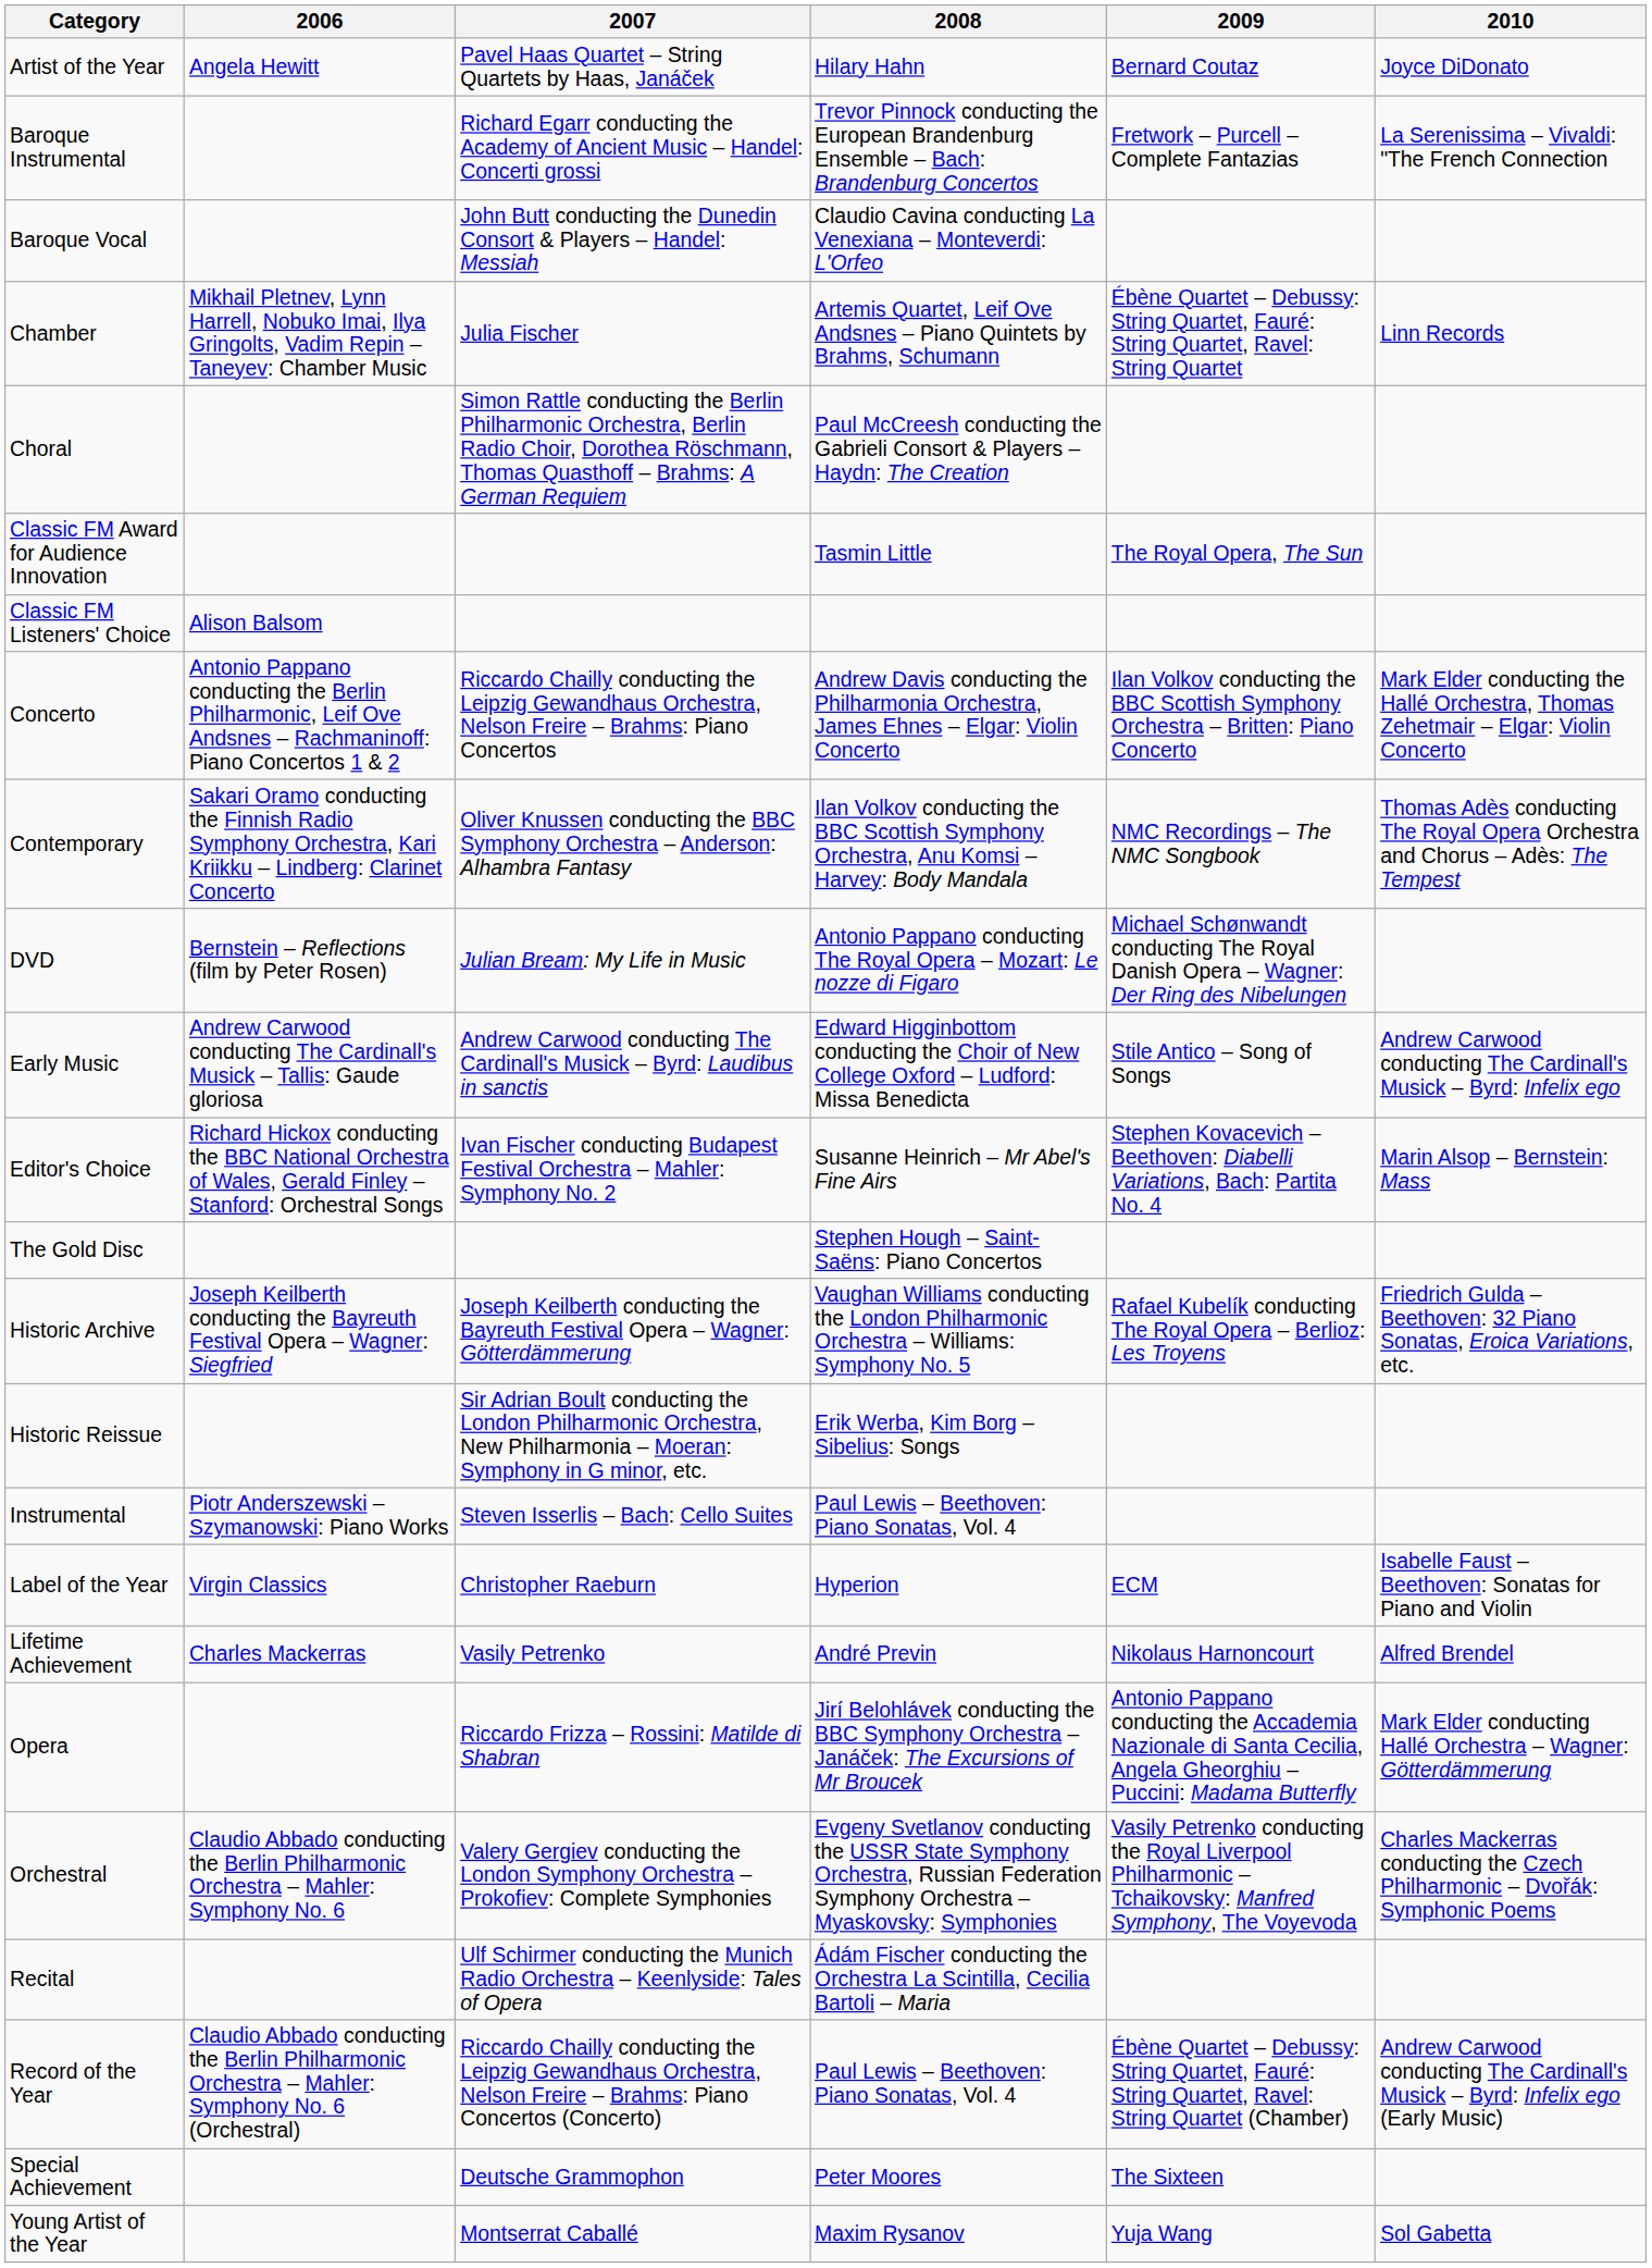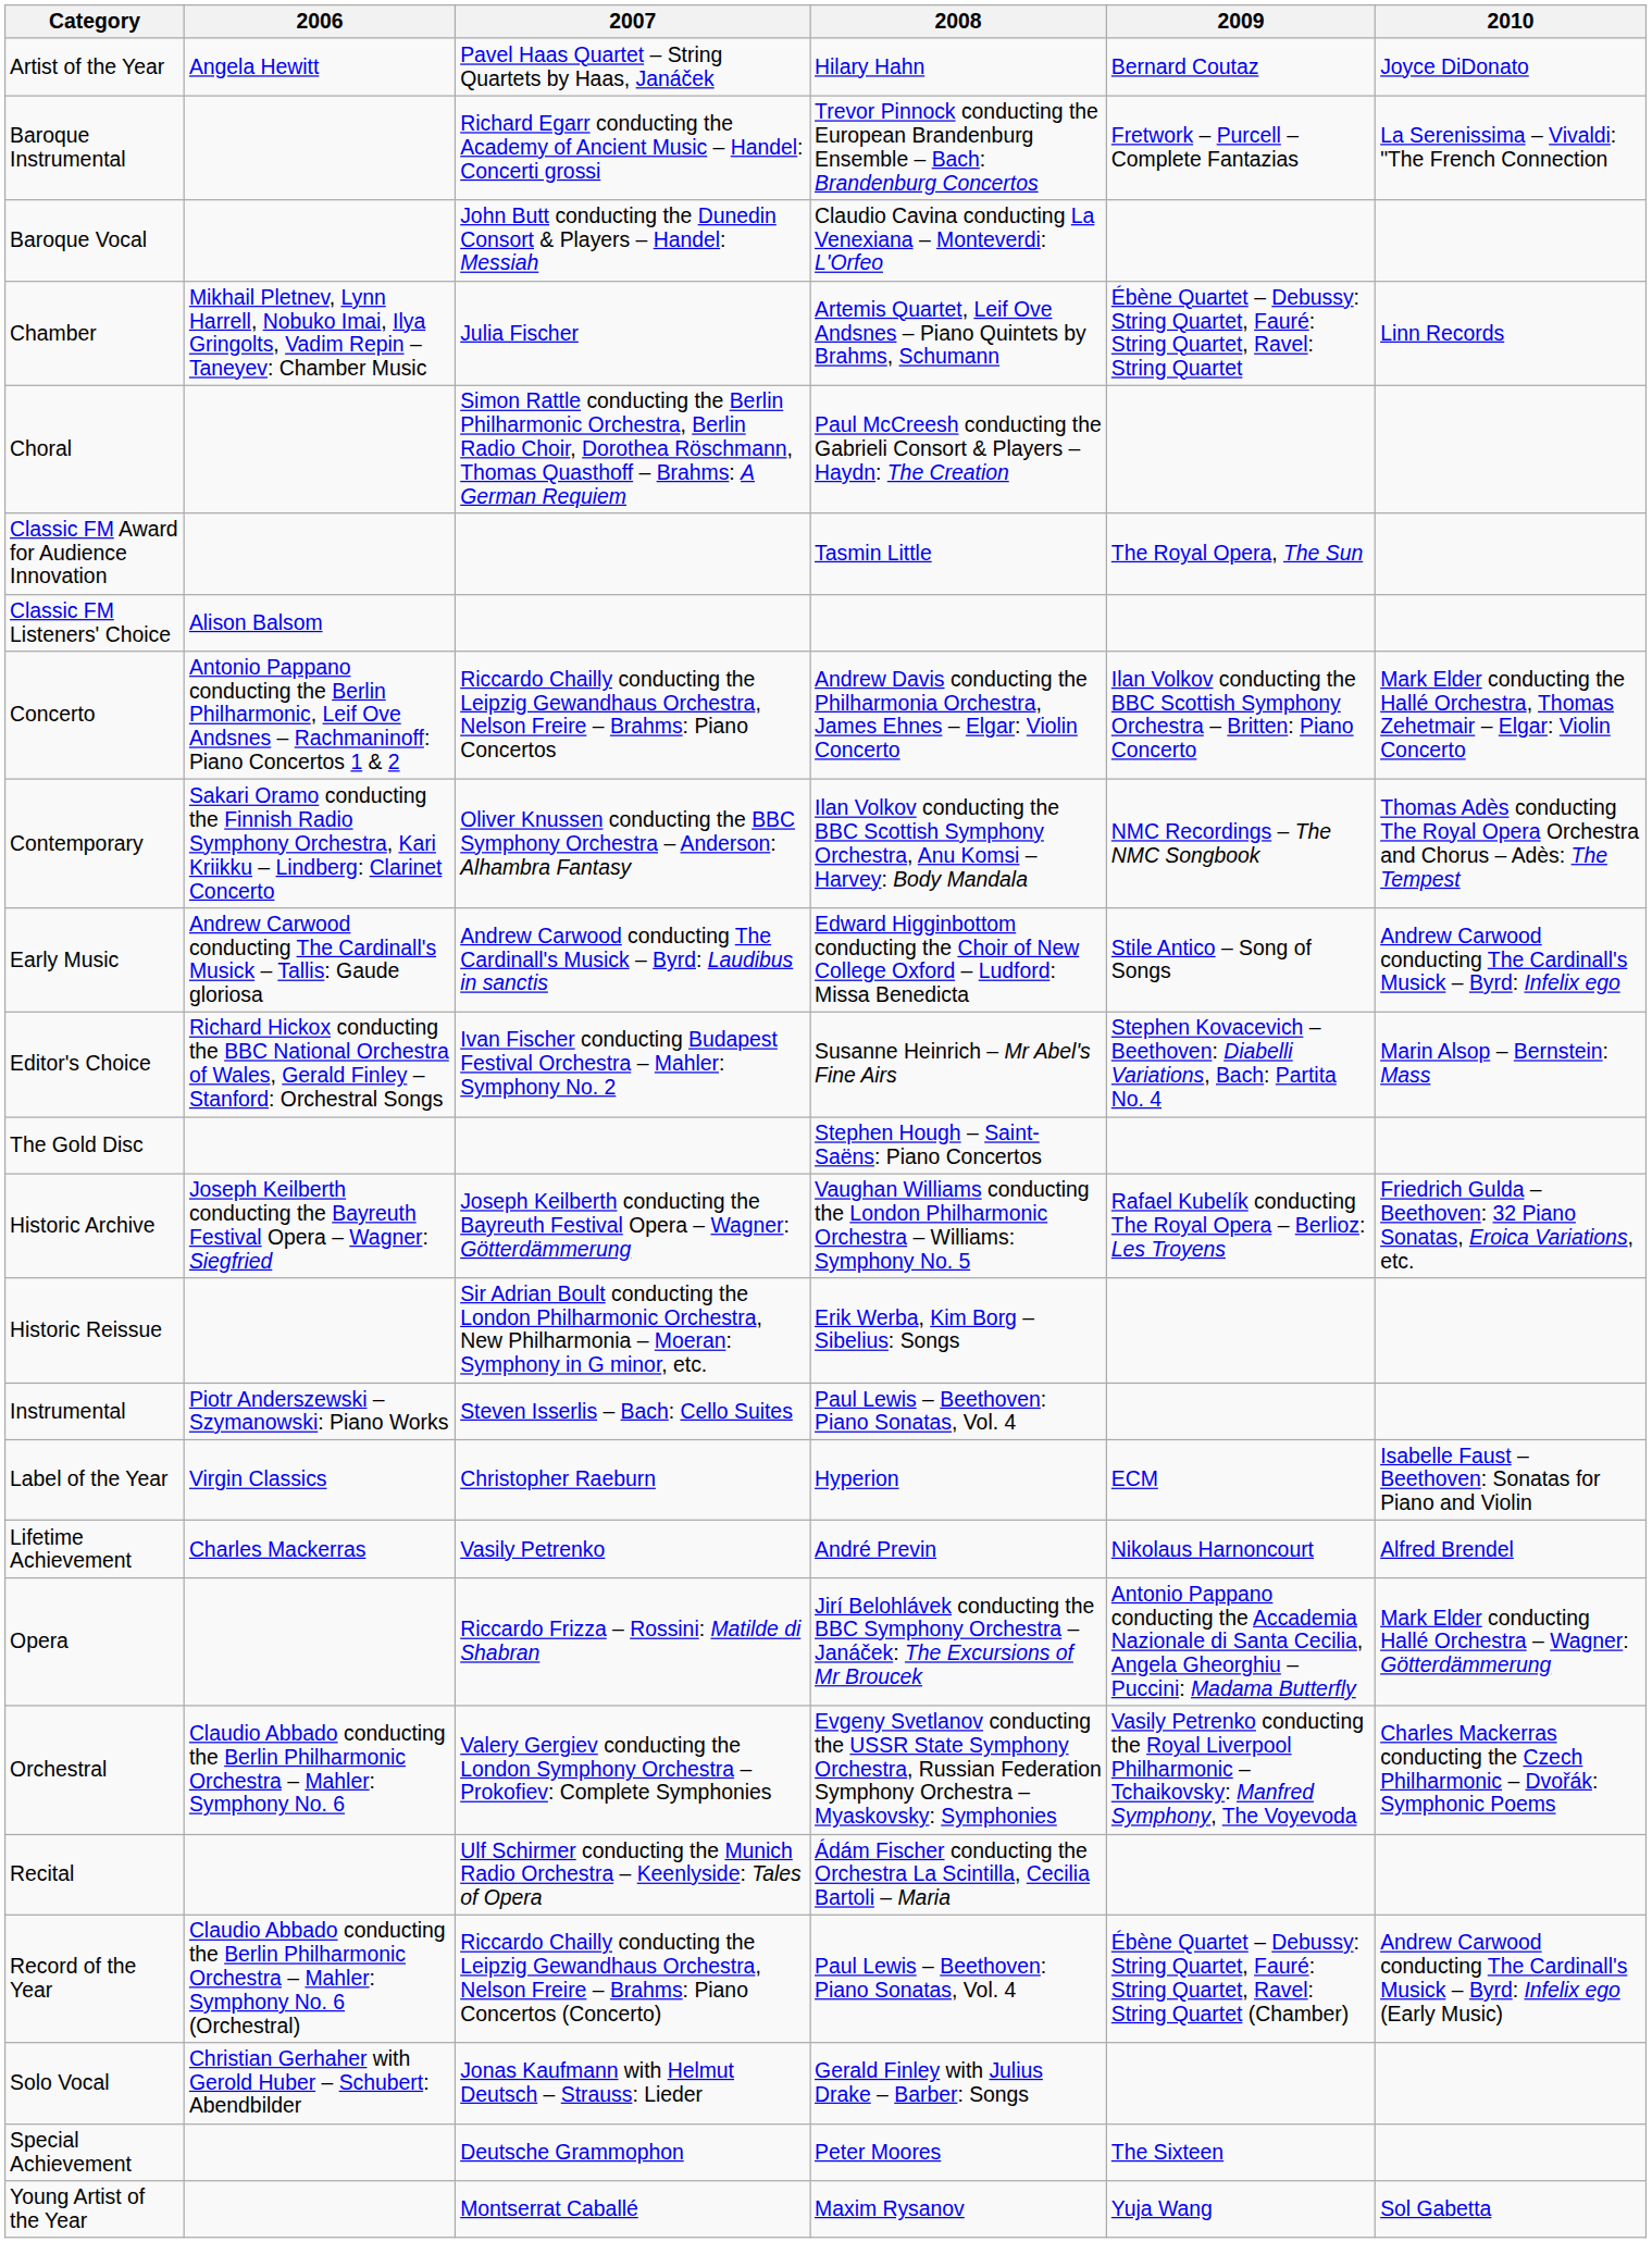 <table class="wikitable sortable">
 <tr>
 <th>Category</th>
 <th>2006</th>
 <th>2007</th>
 <th>2008</th>
 <th>2009</th>
 <th>2010</th>
 </tr>
 <tr>
 <td>Artist of the Year</td>
 <td><a href='#'>Angela Hewitt</a></td>
 <td><a href='#'>Pavel Haas Quartet</a> – String Quartets by Haas, <a href='#'>Janáček</a></td>
 <td><a href='#'>Hilary Hahn</a></td>
 <td><a href='#'>Bernard Coutaz</a></td>
 <td><a href='#'>Joyce DiDonato</a></td>
 </tr>
 <tr>
 <td>Baroque Instrumental</td>
 <td></td>
 <td><a href='#'>Richard Egarr</a> conducting the <a href='#'>Academy of Ancient Music</a> – <a href='#'>Handel</a>: <a href='#'>Concerti grossi</a></td>
 <td><a href='#'>Trevor Pinnock</a> conducting the European Brandenburg Ensemble – <a href='#'>Bach</a>: <em><a href='#'>Brandenburg Concertos</a></em></td>
 <td><a href='#'>Fretwork</a> – <a href='#'>Purcell</a> – Complete Fantazias</td>
 <td><a href='#'>La Serenissima</a> – <a href='#'>Vivaldi</a>: "The French Connection</td>
 </tr>
 <tr>
 <td>Baroque Vocal</td>
 <td></td>
 <td><a href='#'>John Butt</a> conducting the <a href='#'>Dunedin Consort</a> & Players – <a href='#'>Handel</a>: <em><a href='#'>Messiah</a></em></td>
 <td>Claudio Cavina conducting <a href='#'>La Venexiana</a> – <a href='#'>Monteverdi</a>: <em><a href='#'>L'Orfeo</a></em></td>
 <td></td>
 <td></td>
 </tr>
 <tr>
 <td>Chamber</td>
 <td><a href='#'>Mikhail Pletnev</a>, <a href='#'>Lynn Harrell</a>, <a href='#'>Nobuko Imai</a>, <a href='#'>Ilya Gringolts</a>, <a href='#'>Vadim Repin</a> – <a href='#'>Taneyev</a>: Chamber Music</td>
 <td><a href='#'>Julia Fischer</a></td>
 <td><a href='#'>Artemis Quartet</a>, <a href='#'>Leif Ove Andsnes</a> – Piano Quintets by <a href='#'>Brahms</a>, <a href='#'>Schumann</a></td>
 <td><a href='#'>Ébène Quartet</a> – <a href='#'>Debussy</a>: <a href='#'>String Quartet</a>, <a href='#'>Fauré</a>: <a href='#'>String Quartet</a>, <a href='#'>Ravel</a>: <a href='#'>String Quartet</a></td>
 <td><a href='#'>Linn Records</a></td>
 </tr>
 <tr>
 <td>Choral</td>
 <td></td>
 <td><a href='#'>Simon Rattle</a> conducting the <a href='#'>Berlin Philharmonic Orchestra</a>, <a href='#'>Berlin Radio Choir</a>, <a href='#'>Dorothea Röschmann</a>, <a href='#'>Thomas Quasthoff</a> – <a href='#'>Brahms</a>: <em><a href='#'>A German Requiem</a></em></td>
 <td><a href='#'>Paul McCreesh</a> conducting the Gabrieli Consort & Players – <a href='#'>Haydn</a>: <em><a href='#'>The Creation</a></em></td>
 <td></td>
 <td></td>
 </tr>
 <tr>
 <td><a href='#'>Classic FM</a> Award for Audience Innovation</td>
 <td></td>
 <td></td>
 <td><a href='#'>Tasmin Little</a></td>
 <td><a href='#'>The Royal Opera</a>, <em><a href='#'>The Sun</a></em></td>
 <td></td>
 </tr>
 <tr>
 <td><a href='#'>Classic FM</a> Listeners' Choice</td>
 <td><a href='#'>Alison Balsom</a></td>
 <td></td>
 <td></td>
 <td></td>
 <td></td>
 </tr>
 <tr>
 <td>Concerto</td>
 <td><a href='#'>Antonio Pappano</a> conducting the <a href='#'>Berlin Philharmonic</a>, <a href='#'>Leif Ove Andsnes</a> – <a href='#'>Rachmaninoff</a>: Piano Concertos  <a href='#'>1</a> & <a href='#'>2</a></td>
 <td><a href='#'>Riccardo Chailly</a> conducting the <a href='#'>Leipzig Gewandhaus Orchestra</a>, <a href='#'>Nelson Freire</a> – <a href='#'>Brahms</a>: Piano Concertos</td>
 <td><a href='#'>Andrew Davis</a> conducting the <a href='#'>Philharmonia Orchestra</a>, <a href='#'>James Ehnes</a> – <a href='#'>Elgar</a>: <a href='#'>Violin Concerto</a></td>
 <td><a href='#'>Ilan Volkov</a> conducting the <a href='#'>BBC Scottish Symphony Orchestra</a> – <a href='#'>Britten</a>: <a href='#'>Piano Concerto</a></td>
 <td><a href='#'>Mark Elder</a> conducting the <a href='#'>Hallé Orchestra</a>, <a href='#'>Thomas Zehetmair</a> – <a href='#'>Elgar</a>: <a href='#'>Violin Concerto</a></td>
 </tr>
 <tr>
 <td>Contemporary</td>
 <td><a href='#'>Sakari Oramo</a> conducting the <a href='#'>Finnish Radio Symphony Orchestra</a>, <a href='#'>Kari Kriikku</a> – <a href='#'>Lindberg</a>: <a href='#'>Clarinet Concerto</a></td>
 <td><a href='#'>Oliver Knussen</a> conducting the <a href='#'>BBC Symphony Orchestra</a> – <a href='#'>Anderson</a>: <em>Alhambra Fantasy</em></td>
 <td><a href='#'>Ilan Volkov</a> conducting the <a href='#'>BBC Scottish Symphony Orchestra</a>, <a href='#'>Anu Komsi</a> – <a href='#'>Harvey</a>: <em>Body Mandala</em></td>
 <td><a href='#'>NMC Recordings</a> – <em>The NMC Songbook</em></td>
 <td><a href='#'>Thomas Adès</a> conducting <a href='#'>The Royal Opera</a> Orchestra and Chorus – Adès: <em><a href='#'>The Tempest</a></em></td>
-</tr>
-<tr>
-<td>DVD</td>
-<td><a href='#'>Bernstein</a> – <em>Reflections</em> (film by Peter Rosen)</td>
-<td><em><a href='#'>Julian Bream</a>: My Life in Music</em></td>
-<td><a href='#'>Antonio Pappano</a> conducting <a href='#'>The Royal Opera</a> – <a href='#'>Mozart</a>: <em><a href='#'>Le nozze di Figaro</a></em></td>
-<td><a href='#'>Michael Schønwandt</a> conducting The Royal Danish Opera – <a href='#'>Wagner</a>: <em><a href='#'>Der Ring des Nibelungen</a></em></td>
-<td></td>
 </tr>
 <tr>
 <td>Early Music</td>
 <td><a href='#'>Andrew Carwood</a> conducting <a href='#'>The Cardinall's Musick</a> – <a href='#'>Tallis</a>: Gaude gloriosa</td>
 <td><a href='#'>Andrew Carwood</a> conducting <a href='#'>The Cardinall's Musick</a> – <a href='#'>Byrd</a>: <em><a href='#'>Laudibus in sanctis</a></em></td>
 <td><a href='#'>Edward Higginbottom</a> conducting the <a href='#'>Choir of New College Oxford</a> – <a href='#'>Ludford</a>: Missa Benedicta</td>
 <td><a href='#'>Stile Antico</a> – Song of Songs</td>
 <td><a href='#'>Andrew Carwood</a> conducting <a href='#'>The Cardinall's Musick</a> – <a href='#'>Byrd</a>: <em><a href='#'>Infelix ego</a></em></td>
 </tr>
 <tr>
 <td>Editor's Choice</td>
 <td><a href='#'>Richard Hickox</a> conducting the <a href='#'>BBC National Orchestra of Wales</a>, <a href='#'>Gerald Finley</a> – <a href='#'>Stanford</a>: Orchestral Songs</td>
 <td><a href='#'>Ivan Fischer</a> conducting <a href='#'>Budapest Festival Orchestra</a> – <a href='#'>Mahler</a>: <a href='#'>Symphony No. 2</a></td>
 <td>Susanne Heinrich – <em>Mr Abel's Fine Airs</em></td>
 <td><a href='#'>Stephen Kovacevich</a> – <a href='#'>Beethoven</a>: <em><a href='#'>Diabelli Variations</a></em>, <a href='#'>Bach</a>: <a href='#'>Partita No. 4</a></td>
 <td><a href='#'>Marin Alsop</a> – <a href='#'>Bernstein</a>: <em><a href='#'>Mass</a></em></td>
 </tr>
 <tr>
 <td>The Gold Disc</td>
 <td></td>
 <td></td>
 <td><a href='#'>Stephen Hough</a> – <a href='#'>Saint-Saëns</a>: Piano Concertos</td>
 <td></td>
 <td></td>
 </tr>
 <tr>
 <td>Historic Archive</td>
 <td><a href='#'>Joseph Keilberth</a> conducting the <a href='#'>Bayreuth Festival</a> Opera – <a href='#'>Wagner</a>: <em><a href='#'>Siegfried</a></em></td>
 <td><a href='#'>Joseph Keilberth</a> conducting the <a href='#'>Bayreuth Festival</a> Opera – <a href='#'>Wagner</a>: <em><a href='#'>Götterdämmerung</a></em></td>
 <td><a href='#'>Vaughan Williams</a> conducting the <a href='#'>London Philharmonic Orchestra</a> – Williams: <a href='#'>Symphony No. 5</a></td>
 <td><a href='#'>Rafael Kubelík</a> conducting <a href='#'>The Royal Opera</a> – <a href='#'>Berlioz</a>: <em><a href='#'>Les Troyens</a></em></td>
 <td><a href='#'>Friedrich Gulda</a> – <a href='#'>Beethoven</a>: <a href='#'>32 Piano Sonatas</a>, <em><a href='#'>Eroica Variations</a></em>, etc.</td>
 </tr>
 <tr>
 <td>Historic Reissue</td>
 <td></td>
 <td><a href='#'>Sir Adrian Boult</a> conducting the <a href='#'>London Philharmonic Orchestra</a>, New Philharmonia – <a href='#'>Moeran</a>: <a href='#'>Symphony in G minor</a>, etc.</td>
 <td><a href='#'>Erik Werba</a>, <a href='#'>Kim Borg</a> – <a href='#'>Sibelius</a>: Songs</td>
 <td></td>
 <td></td>
 </tr>
 <tr>
 <td>Instrumental</td>
 <td><a href='#'>Piotr Anderszewski</a> – <a href='#'>Szymanowski</a>: Piano Works</td>
 <td><a href='#'>Steven Isserlis</a> – <a href='#'>Bach</a>: <a href='#'>Cello Suites</a></td>
 <td><a href='#'>Paul Lewis</a> – <a href='#'>Beethoven</a>: <a href='#'>Piano Sonatas</a>, Vol. 4</td>
 <td></td>
 <td></td>
 </tr>
 <tr>
 <td>Label of the Year</td>
 <td><a href='#'>Virgin Classics</a></td>
 <td><a href='#'>Christopher Raeburn</a></td>
 <td><a href='#'>Hyperion</a></td>
 <td><a href='#'>ECM</a></td>
 <td><a href='#'>Isabelle Faust</a> – <a href='#'>Beethoven</a>: Sonatas for Piano and Violin</td>
 </tr>
 <tr>
 <td>Lifetime Achievement</td>
 <td><a href='#'>Charles Mackerras</a></td>
 <td><a href='#'>Vasily Petrenko</a></td>
 <td><a href='#'>André Previn</a></td>
 <td><a href='#'>Nikolaus Harnoncourt</a></td>
 <td><a href='#'>Alfred Brendel</a></td>
 </tr>
 <tr>
 <td>Opera</td>
 <td></td>
 <td><a href='#'>Riccardo Frizza</a> – <a href='#'>Rossini</a>: <em><a href='#'>Matilde di Shabran</a></em></td>
 <td><a href='#'>Jirí Belohlávek</a> conducting the <a href='#'>BBC Symphony Orchestra</a> – <a href='#'>Janáček</a>: <em><a href='#'>The Excursions of Mr Broucek</a></em></td>
 <td><a href='#'>Antonio Pappano</a> conducting the <a href='#'>Accademia Nazionale di Santa Cecilia</a>, <a href='#'>Angela Gheorghiu</a> – <a href='#'>Puccini</a>: <em><a href='#'>Madama Butterfly</a></em></td>
 <td><a href='#'>Mark Elder</a> conducting <a href='#'>Hallé Orchestra</a> – <a href='#'>Wagner</a>:  <em><a href='#'>Götterdämmerung</a></em></td>
 </tr>
 <tr>
 <td>Orchestral</td>
 <td><a href='#'>Claudio Abbado</a> conducting the <a href='#'>Berlin Philharmonic Orchestra</a> – <a href='#'>Mahler</a>: <a href='#'>Symphony No. 6</a></td>
 <td><a href='#'>Valery Gergiev</a> conducting the <a href='#'>London Symphony Orchestra</a> – <a href='#'>Prokofiev</a>: Complete Symphonies</td>
 <td><a href='#'>Evgeny Svetlanov</a> conducting the <a href='#'>USSR State Symphony Orchestra</a>, Russian Federation Symphony Orchestra – <a href='#'>Myaskovsky</a>: <a href='#'>Symphonies</a></td>
 <td><a href='#'>Vasily Petrenko</a> conducting the <a href='#'>Royal Liverpool Philharmonic</a> – <a href='#'>Tchaikovsky</a>: <em><a href='#'>Manfred Symphony</a></em>, <a href='#'>The Voyevoda</a></td>
 <td><a href='#'>Charles Mackerras</a> conducting the <a href='#'>Czech Philharmonic</a> – <a href='#'>Dvořák</a>: <a href='#'>Symphonic Poems</a></td>
 </tr>
 <tr>
 <td>Recital</td>
 <td></td>
 <td><a href='#'>Ulf Schirmer</a> conducting the <a href='#'>Munich Radio Orchestra</a> – <a href='#'>Keenlyside</a>: <em>Tales of Opera</em></td>
 <td><a href='#'>Ádám Fischer</a> conducting the <a href='#'>Orchestra La Scintilla</a>, <a href='#'>Cecilia Bartoli</a> – <em>Maria</em></td>
 <td></td>
 <td></td>
 </tr>
 <tr>
 <td>Record of the Year</td>
 <td><a href='#'>Claudio Abbado</a> conducting the <a href='#'>Berlin Philharmonic Orchestra</a> – <a href='#'>Mahler</a>: <a href='#'>Symphony No. 6</a> (Orchestral)</td>
 <td><a href='#'>Riccardo Chailly</a> conducting the <a href='#'>Leipzig Gewandhaus Orchestra</a>, <a href='#'>Nelson Freire</a> – <a href='#'>Brahms</a>: Piano Concertos (Concerto)</td>
 <td><a href='#'>Paul Lewis</a> – <a href='#'>Beethoven</a>: <a href='#'>Piano Sonatas</a>, Vol. 4</td>
 <td><a href='#'>Ébène Quartet</a> – <a href='#'>Debussy</a>: <a href='#'>String Quartet</a>, <a href='#'>Fauré</a>: <a href='#'>String Quartet</a>, <a href='#'>Ravel</a>: <a href='#'>String Quartet</a> (Chamber)</td>
 <td><a href='#'>Andrew Carwood</a> conducting <a href='#'>The Cardinall's Musick</a> – <a href='#'>Byrd</a>: <em><a href='#'>Infelix ego</a></em> (Early Music)</td>
 </tr>
 <tr>
+<td>Solo Vocal</td>
+<td><a href='#'>Christian Gerhaher</a> with <a href='#'>Gerold Huber</a> – <a href='#'>Schubert</a>: Abendbilder</td>
+<td><a href='#'>Jonas Kaufmann</a> with <a href='#'>Helmut Deutsch</a> – <a href='#'>Strauss</a>: Lieder</td>
+<td><a href='#'>Gerald Finley</a> with <a href='#'>Julius Drake</a> – <a href='#'>Barber</a>: Songs</td>
+<td></td>
+<td></td>
+</tr>
+<tr>
 <td>Special Achievement</td>
 <td></td>
 <td><a href='#'>Deutsche Grammophon</a></td>
 <td><a href='#'>Peter Moores</a></td>
 <td><a href='#'>The Sixteen</a></td>
 <td></td>
 </tr>
 <tr>
 <td>Young Artist of the Year</td>
 <td></td>
 <td><a href='#'>Montserrat Caballé</a></td>
 <td><a href='#'>Maxim Rysanov</a></td>
 <td><a href='#'>Yuja Wang</a></td>
 <td><a href='#'>Sol Gabetta</a></td>
 </tr>
 </table>
